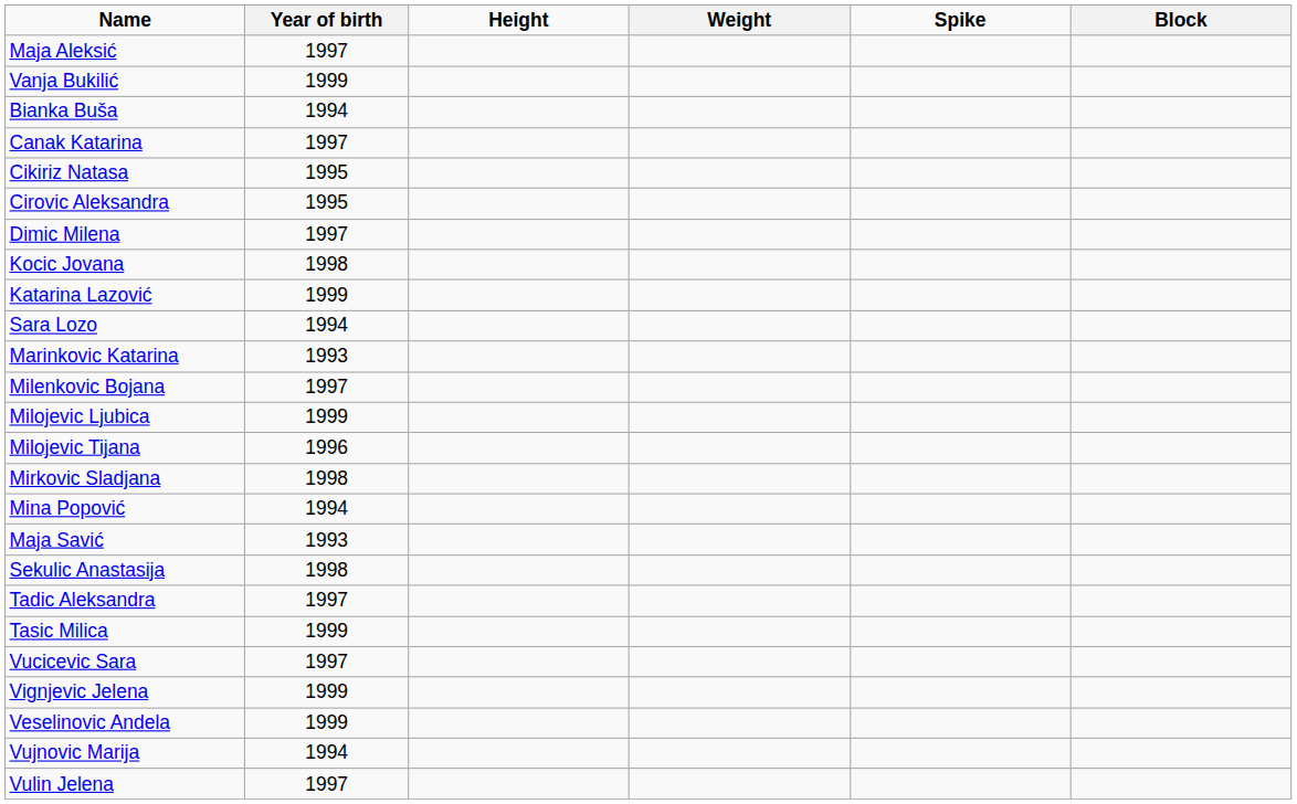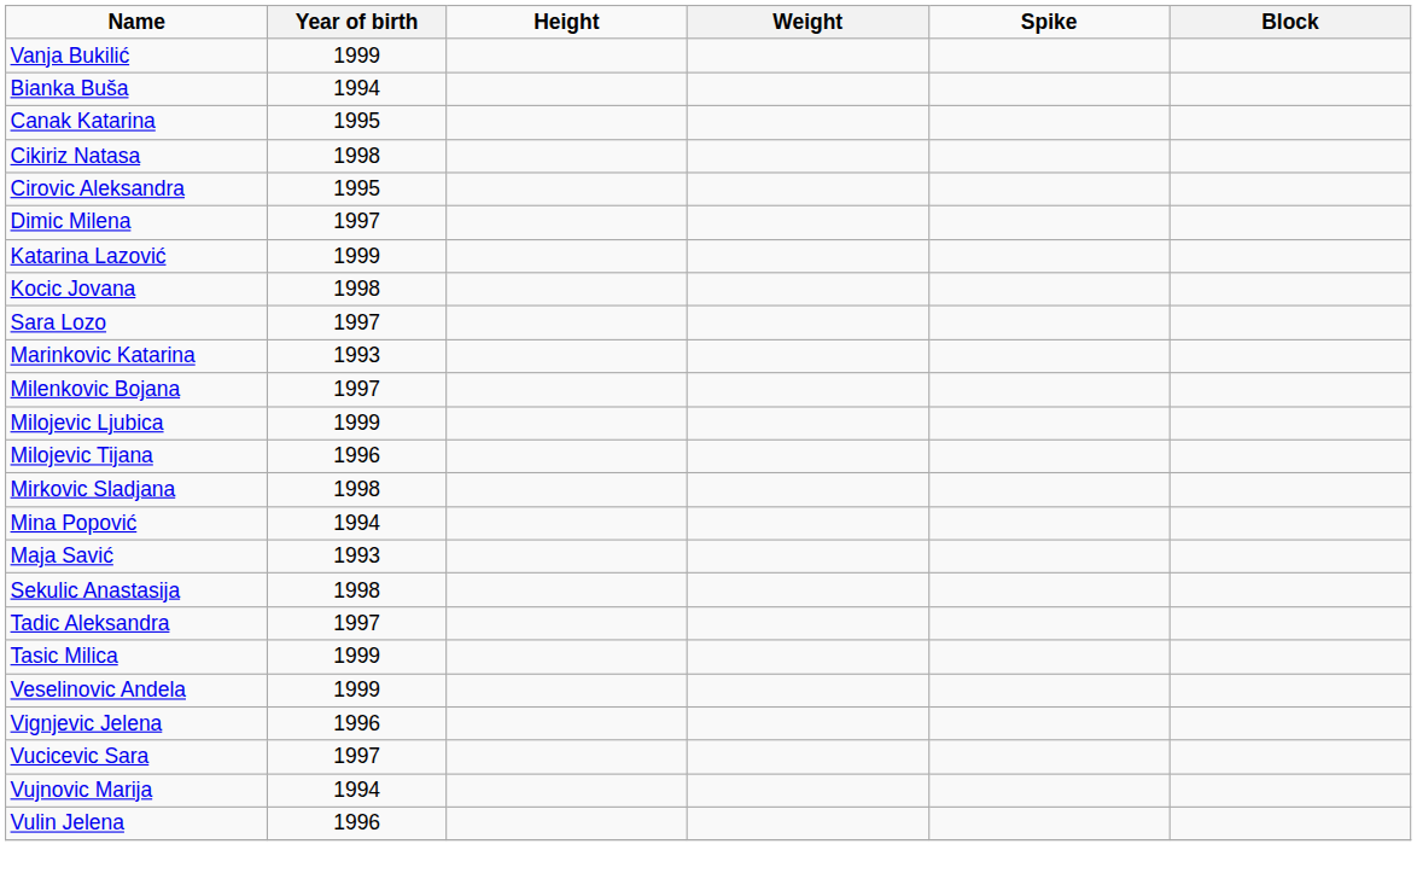 <table class="wikitable sortable" style="text-align:center;">
 <tr>
 <td style="width:12em"><strong>Name</strong></td>
 <th style="width:8em">Year of birth</th>
 <td style="width:11em"><strong>Height</strong></td>
 <th style="width:11em">Weight</th>
 <td style="width:11em"><strong>Spike</strong></td>
 <th style="width:11em">Block</th>
-</tr>
-<tr>
-<td align=left><a href='#'>Maja Aleksić</a></td>
-<td align=center>1997</td>
-<td></td>
-<td></td>
-<td></td>
-<td></td>
 </tr>
 <tr>
 <td align=left><a href='#'>Vanja Bukilić</a></td>
 <td align=center>1999</td>
 <td></td>
 <td></td>
 <td></td>
 <td></td>
 </tr>
 <tr>
 <td align=left><a href='#'>Bianka Buša</a></td>
 <td align=center>1994</td>
 <td></td>
 <td></td>
 <td></td>
 <td></td>
 </tr>
 <tr>
 <td align=left><a href='#'>Canak Katarina</a></td>
-<td align=center>1997</td>
+<td align=center>1995</td>
 <td></td>
 <td></td>
 <td></td>
 <td></td>
 </tr>
 <tr>
 <td align=left><a href='#'>Cikiriz Natasa</a></td>
-<td align=center>1995</td>
+<td align=center>1998</td>
 <td></td>
 <td></td>
 <td></td>
 <td></td>
 </tr>
 <tr>
 <td align=left><a href='#'>Cirovic Aleksandra</a></td>
 <td align=center>1995</td>
 <td></td>
 <td></td>
 <td></td>
 <td></td>
 </tr>
 <tr>
 <td align=left><a href='#'>Dimic Milena</a></td>
 <td align=center>1997</td>
 <td></td>
 <td></td>
 <td></td>
 <td></td>
 </tr>
 <tr>
+<td align=left><a href='#'>Katarina Lazović</a></td>
+<td align=center>1999</td>
+<td></td>
+<td></td>
+<td></td>
+<td></td>
+</tr>
+<tr>
 <td align=left><a href='#'>Kocic Jovana</a></td>
 <td align=center>1998</td>
 <td></td>
 <td></td>
 <td></td>
 <td></td>
 </tr>
 <tr>
-<td align=left><a href='#'>Katarina Lazović</a></td>
-<td align=center>1999</td>
-<td></td>
-<td></td>
-<td></td>
-<td></td>
-</tr>
-<tr>
 <td align=left><a href='#'>Sara Lozo</a></td>
-<td align=center>1994</td>
+<td align=center>1997</td>
 <td></td>
 <td></td>
 <td></td>
 <td></td>
 </tr>
 <tr>
 <td align=left><a href='#'>Marinkovic Katarina</a></td>
 <td align=center>1993</td>
 <td></td>
 <td></td>
 <td></td>
 <td></td>
 </tr>
 <tr>
 <td align=left><a href='#'>Milenkovic Bojana</a></td>
 <td align=center>1997</td>
 <td></td>
 <td></td>
 <td></td>
 <td></td>
 </tr>
 <tr>
 <td align=left><a href='#'>Milojevic Ljubica</a></td>
 <td align=center>1999</td>
 <td></td>
 <td></td>
 <td></td>
 <td></td>
 </tr>
 <tr>
 <td align=left><a href='#'>Milojevic Tijana</a></td>
 <td align=center>1996</td>
 <td></td>
 <td></td>
 <td></td>
 <td></td>
 </tr>
 <tr>
 <td align=left><a href='#'>Mirkovic Sladjana</a></td>
 <td align=center>1998</td>
 <td></td>
 <td></td>
 <td></td>
 <td></td>
 </tr>
 <tr>
 <td align=left><a href='#'>Mina Popović</a></td>
 <td align=center>1994</td>
 <td></td>
 <td></td>
 <td></td>
 <td></td>
 </tr>
 <tr>
 <td align=left><a href='#'>Maja Savić</a></td>
 <td align=center>1993</td>
 <td></td>
 <td></td>
 <td></td>
 <td></td>
 </tr>
 <tr>
 <td align=left><a href='#'>Sekulic Anastasija</a></td>
 <td align=center>1998</td>
 <td></td>
 <td></td>
 <td></td>
 <td></td>
 </tr>
 <tr>
 <td align=left><a href='#'>Tadic Aleksandra</a></td>
 <td align=center>1997</td>
 <td></td>
 <td></td>
 <td></td>
 <td></td>
 </tr>
 <tr>
 <td align=left><a href='#'>Tasic Milica</a></td>
 <td align=center>1999</td>
 <td></td>
 <td></td>
 <td></td>
 <td></td>
 </tr>
 <tr>
-<td align=left><a href='#'>Vucicevic Sara</a></td>
-<td align=center>1997</td>
+<td align=left><a href='#'>Veselinovic Andela</a></td>
+<td align=center>1999</td>
 <td></td>
 <td></td>
 <td></td>
 <td></td>
 </tr>
 <tr>
 <td align=left><a href='#'>Vignjevic Jelena</a></td>
-<td align=center>1999</td>
+<td align=center>1996</td>
 <td></td>
 <td></td>
 <td></td>
 <td></td>
 </tr>
 <tr>
-<td align=left><a href='#'>Veselinovic Andela</a></td>
-<td align=center>1999</td>
+<td align=left><a href='#'>Vucicevic Sara</a></td>
+<td align=center>1997</td>
 <td></td>
 <td></td>
 <td></td>
 <td></td>
 </tr>
 <tr>
 <td align=left><a href='#'>Vujnovic Marija</a></td>
 <td align=center>1994</td>
 <td></td>
 <td></td>
 <td></td>
 <td></td>
 </tr>
 <tr>
 <td align=left><a href='#'>Vulin Jelena</a></td>
-<td align=center>1997</td>
+<td align=center>1996</td>
 <td></td>
 <td></td>
 <td></td>
 <td></td>
 </tr>
 <tr>
 </tr>
 </table>
